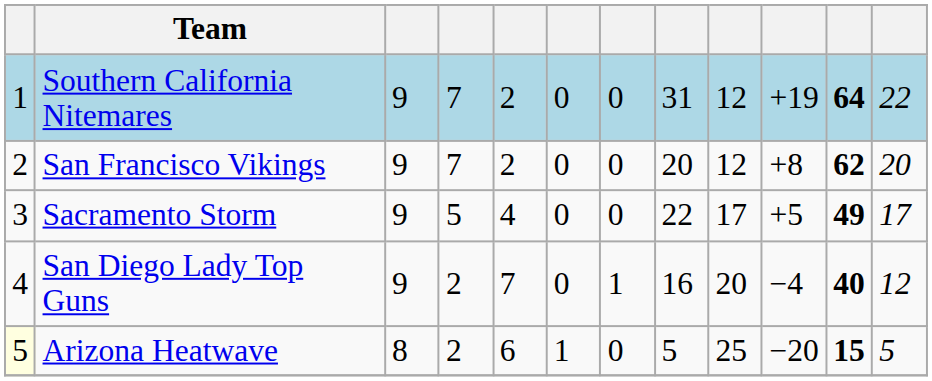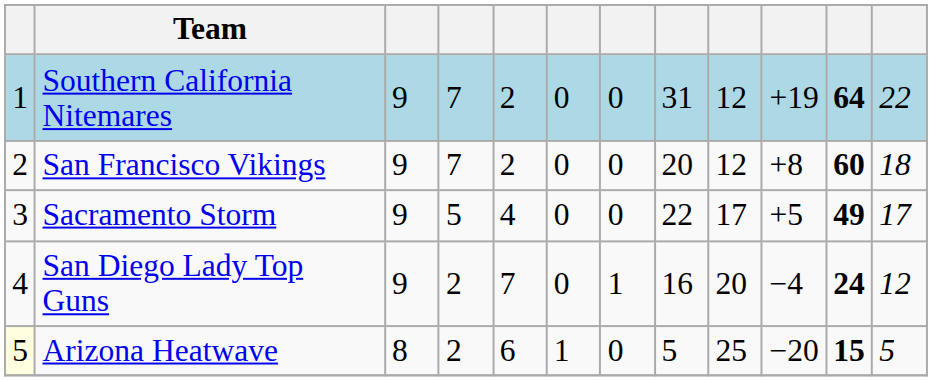 <table class="wikitable">
 <tr>
 <th></th>
 <th width="170">Team</th>
 <th width="20"></th>
 <th width="20"></th>
 <th width="20"></th>
 <th width="20"></th>
 <th width="20"></th>
 <th width="20"></th>
 <th width="20"></th>
 <th width="25"></th>
 <th></th>
 <th width="20"></th>
 </tr>
 <tr bgcolor=#ADD8E6>
 <td>1</td>
 <td><a href='#'>Southern California Nitemares</a></td>
 <td>9</td>
 <td>7</td>
 <td>2</td>
 <td>0</td>
 <td>0</td>
 <td>31</td>
 <td>12</td>
 <td>+19</td>
 <td><strong>64</strong></td>
 <td><em>22</em></td>
 </tr>
 <tr>
 <td>2</td>
 <td><a href='#'>San Francisco Vikings</a></td>
 <td>9</td>
 <td>7</td>
 <td>2</td>
 <td>0</td>
 <td>0</td>
 <td>20</td>
 <td>12</td>
 <td>+8</td>
-<td><strong>62</strong></td>
-<td><em>20</em></td>
+<td><strong>60</strong></td>
+<td><em>18</em></td>
 </tr>
 <tr>
 <td>3</td>
 <td><a href='#'>Sacramento Storm</a></td>
 <td>9</td>
 <td>5</td>
 <td>4</td>
 <td>0</td>
 <td>0</td>
 <td>22</td>
 <td>17</td>
 <td>+5</td>
 <td><strong>49</strong></td>
 <td><em>17</em></td>
 </tr>
 <tr>
 <td>4</td>
 <td><a href='#'>San Diego Lady Top Guns</a></td>
 <td>9</td>
 <td>2</td>
 <td>7</td>
 <td>0</td>
 <td>1</td>
 <td>16</td>
 <td>20</td>
 <td>−4</td>
-<td><strong>40</strong></td>
+<td><strong>24</strong></td>
 <td><em>12</em></td>
 </tr>
 <tr>
 <td style="background: lightyellow;">5</td>
 <td><a href='#'>Arizona Heatwave</a></td>
 <td>8</td>
 <td>2</td>
 <td>6</td>
 <td>1</td>
 <td>0</td>
 <td>5</td>
 <td>25</td>
 <td>−20</td>
 <td><strong>15</strong></td>
 <td><em>5</em></td>
 </tr>
 <tr>
 </tr>
 </table>
